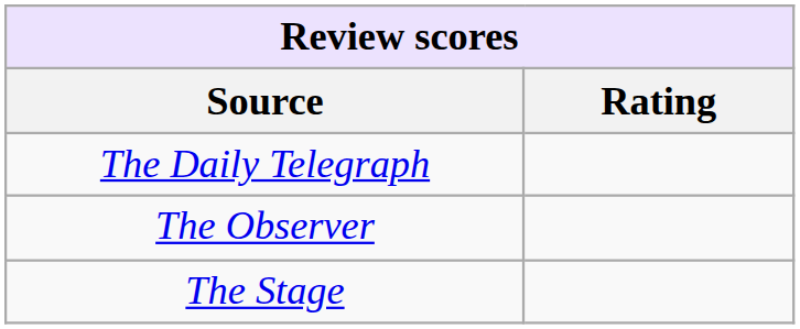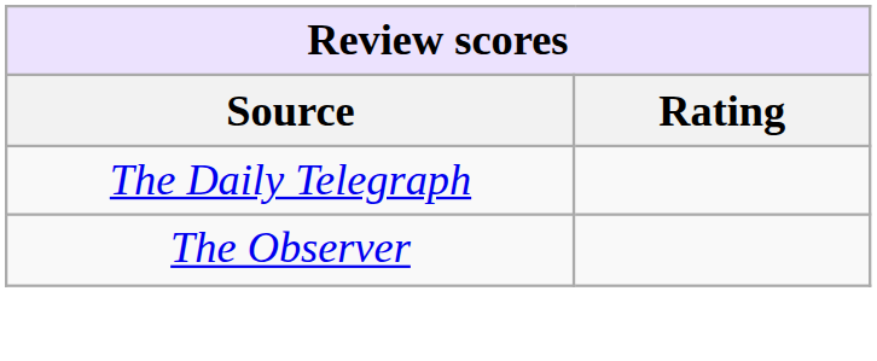 <table class="wikitable floatright" style="text-align: center;">
 <tr>
 <th colspan="2" style="background-color:#ece2fe">Review scores</th>
 </tr>
 <tr>
 <th>Source</th>
 <th>Rating</th>
 </tr>
 <tr>
 <td style="width: 200px;"><em><a href='#'>The Daily Telegraph</a></em></td>
 <td style="width: 100px;"></td>
 </tr>
 <tr>
 <td style="width: 200px;"><em><a href='#'>The Observer</a></em></td>
 <td style="width: 100px;"></td>
 </tr>
-<tr>
-<td style="width: 200px;"><em><a href='#'>The Stage</a></em></td>
-<td style="width: 100px;"></td>
-</tr>
 </table>
